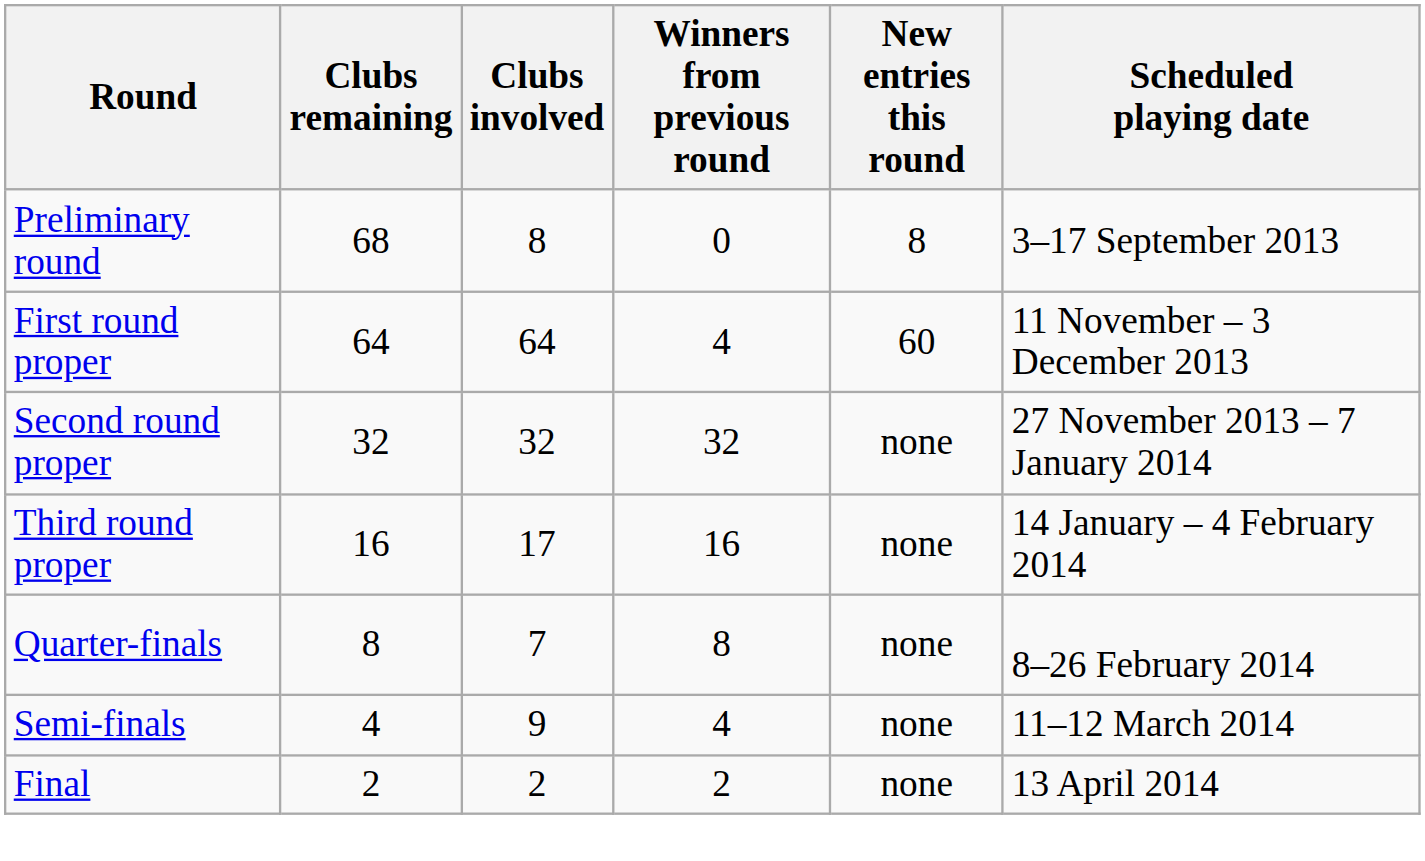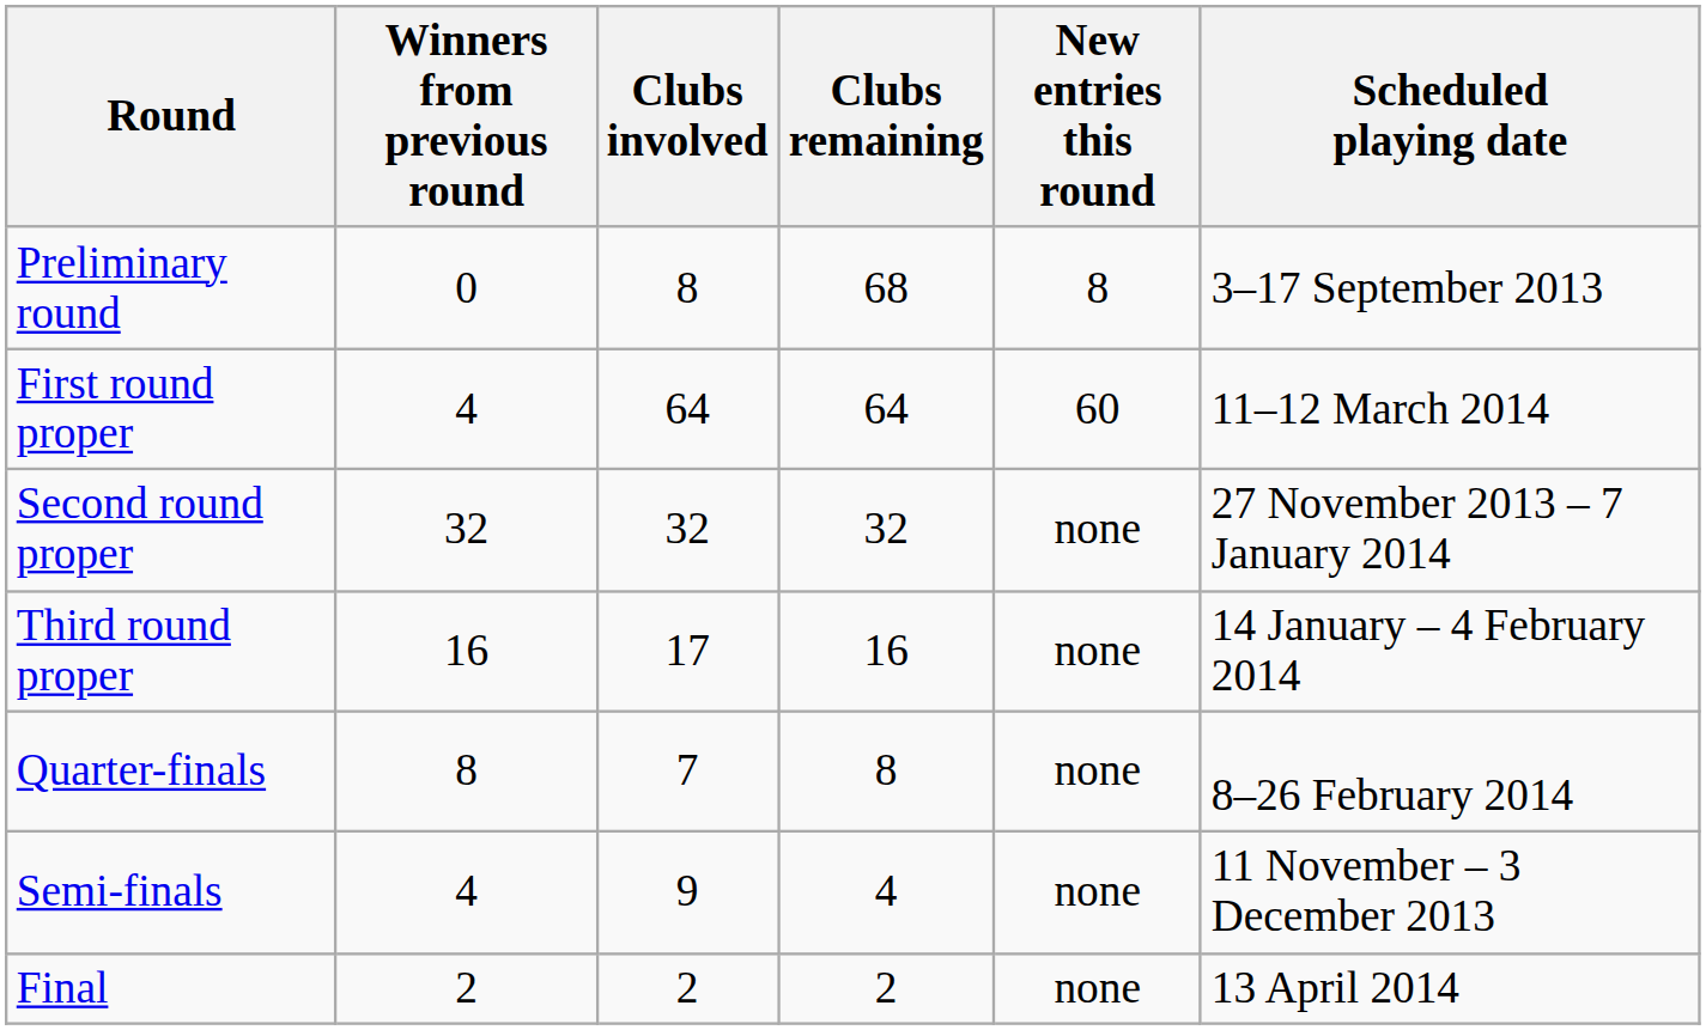 <table class="wikitable">
 <tr>
 <th>Round</th>
+<th>Winners from<br>previous round</th>
+<th>Clubs<br>involved</th>
 <th>Clubs<br>remaining</th>
-<th>Clubs<br>involved</th>
-<th>Winners from<br>previous round</th>
 <th>New entries<br>this round</th>
 <th>Scheduled<br>playing date</th>
 </tr>
 <tr>
 <td><a href='#'>Preliminary round</a></td>
+<td style="text-align:center;">0</td>
+<td style="text-align:center;">8</td>
 <td style="text-align:center;">68</td>
-<td style="text-align:center;">8</td>
-<td style="text-align:center;">0</td>
 <td style="text-align:center;">8</td>
 <td>3–17 September 2013</td>
 </tr>
 <tr>
 <td><a href='#'>First round proper</a></td>
+<td style="text-align:center;">4</td>
 <td style="text-align:center;">64</td>
 <td style="text-align:center;">64</td>
-<td style="text-align:center;">4</td>
 <td style="text-align:center;">60</td>
-<td>11 November – 3 December 2013</td>
+<td>11–12 March 2014</td>
 </tr>
 <tr>
 <td><a href='#'>Second round proper</a></td>
 <td style="text-align:center;">32</td>
 <td style="text-align:center;">32</td>
 <td style="text-align:center;">32</td>
 <td style="text-align:center;">none</td>
 <td>27 November 2013 – 7 January 2014</td>
 </tr>
 <tr>
 <td><a href='#'>Third round proper</a></td>
 <td style="text-align:center;">16</td>
 <td style="text-align:center;">17</td>
 <td style="text-align:center;">16</td>
 <td style="text-align:center;">none</td>
 <td>14 January – 4 February 2014</td>
 </tr>
 <tr>
 <td><a href='#'>Quarter-finals</a></td>
 <td style="text-align:center;">8</td>
 <td style="text-align:center;">7</td>
 <td style="text-align:center;">8</td>
 <td style="text-align:center;">none</td>
 <td><br>8–26 February 2014</td>
 </tr>
 <tr>
 <td><a href='#'>Semi-finals</a></td>
 <td style="text-align:center;">4</td>
 <td style="text-align:center;">9</td>
 <td style="text-align:center;">4</td>
 <td style="text-align:center;">none</td>
-<td>11–12 March 2014</td>
+<td>11 November – 3 December 2013</td>
 </tr>
 <tr>
 <td><a href='#'>Final</a></td>
 <td style="text-align:center;">2</td>
 <td style="text-align:center;">2</td>
 <td style="text-align:center;">2</td>
 <td style="text-align:center;">none</td>
 <td>13 April 2014</td>
 </tr>
 </table>
